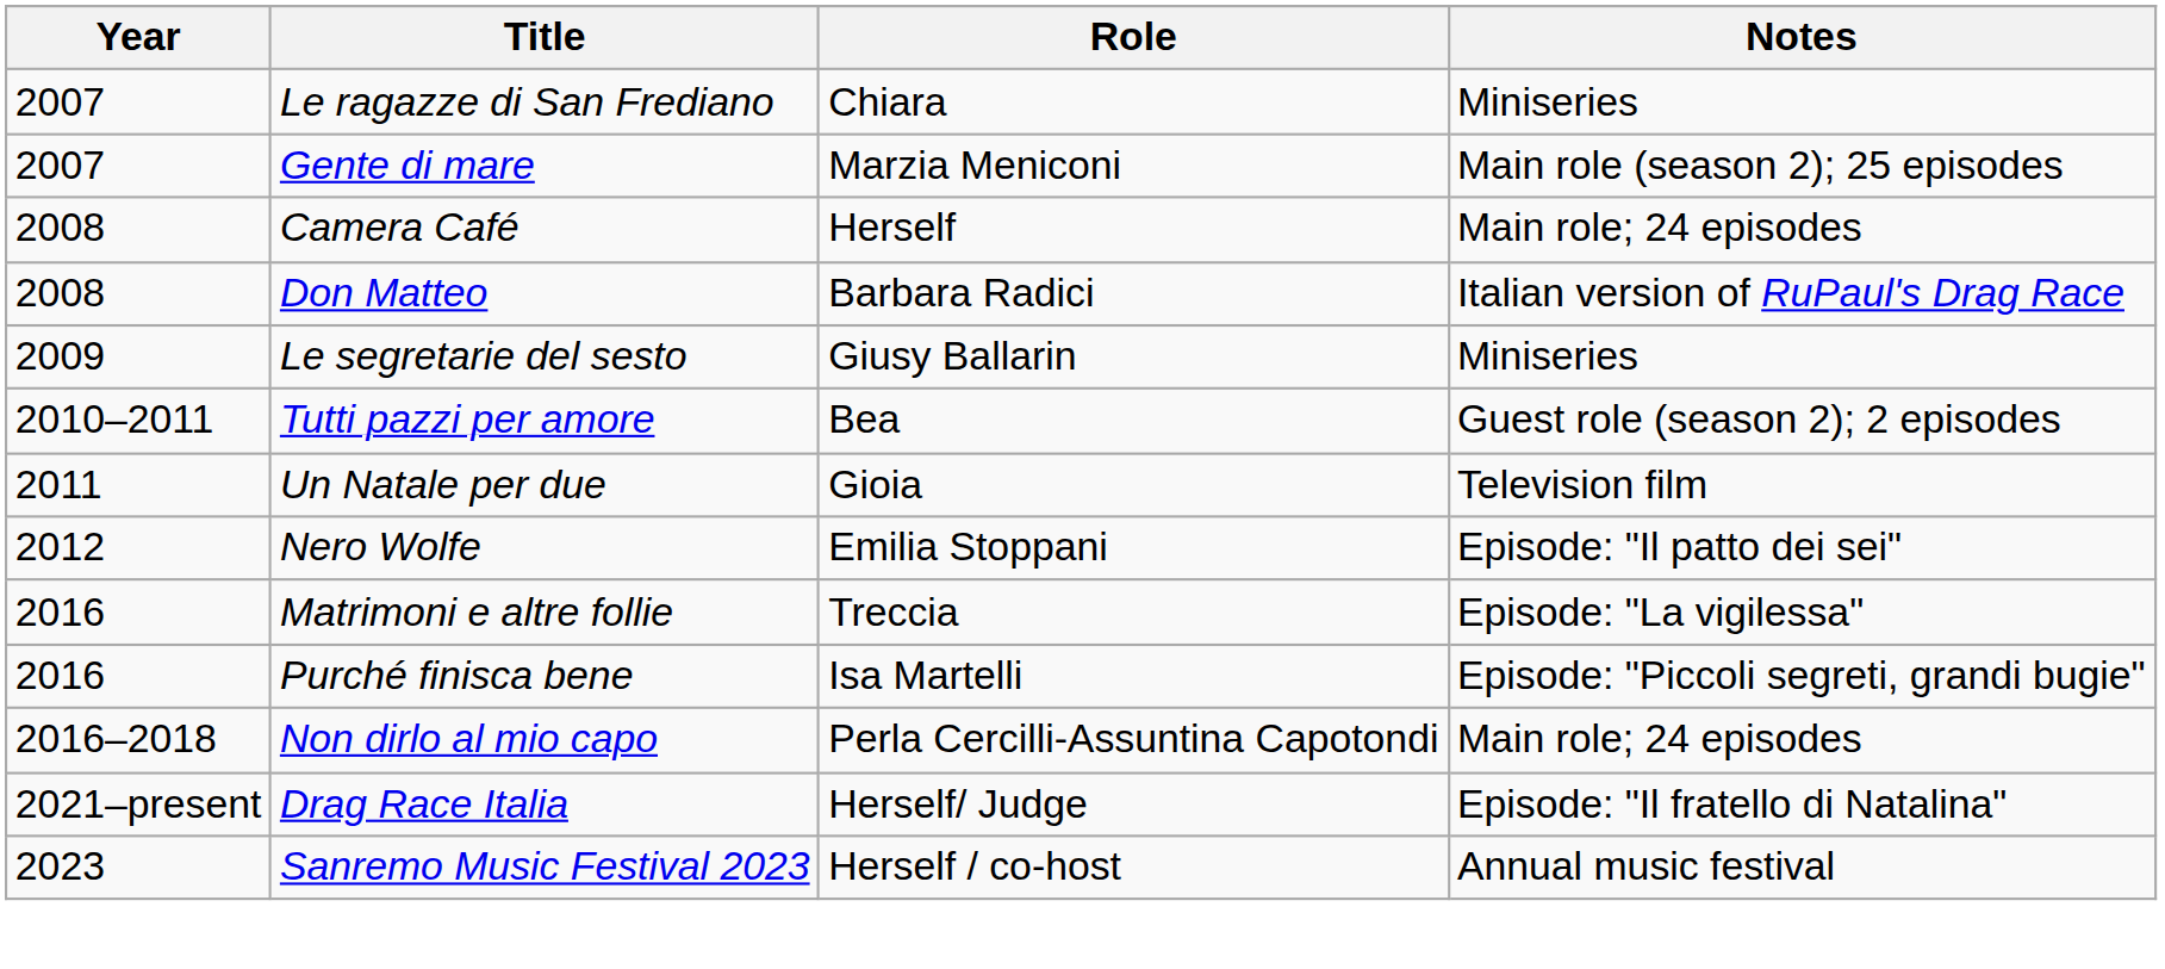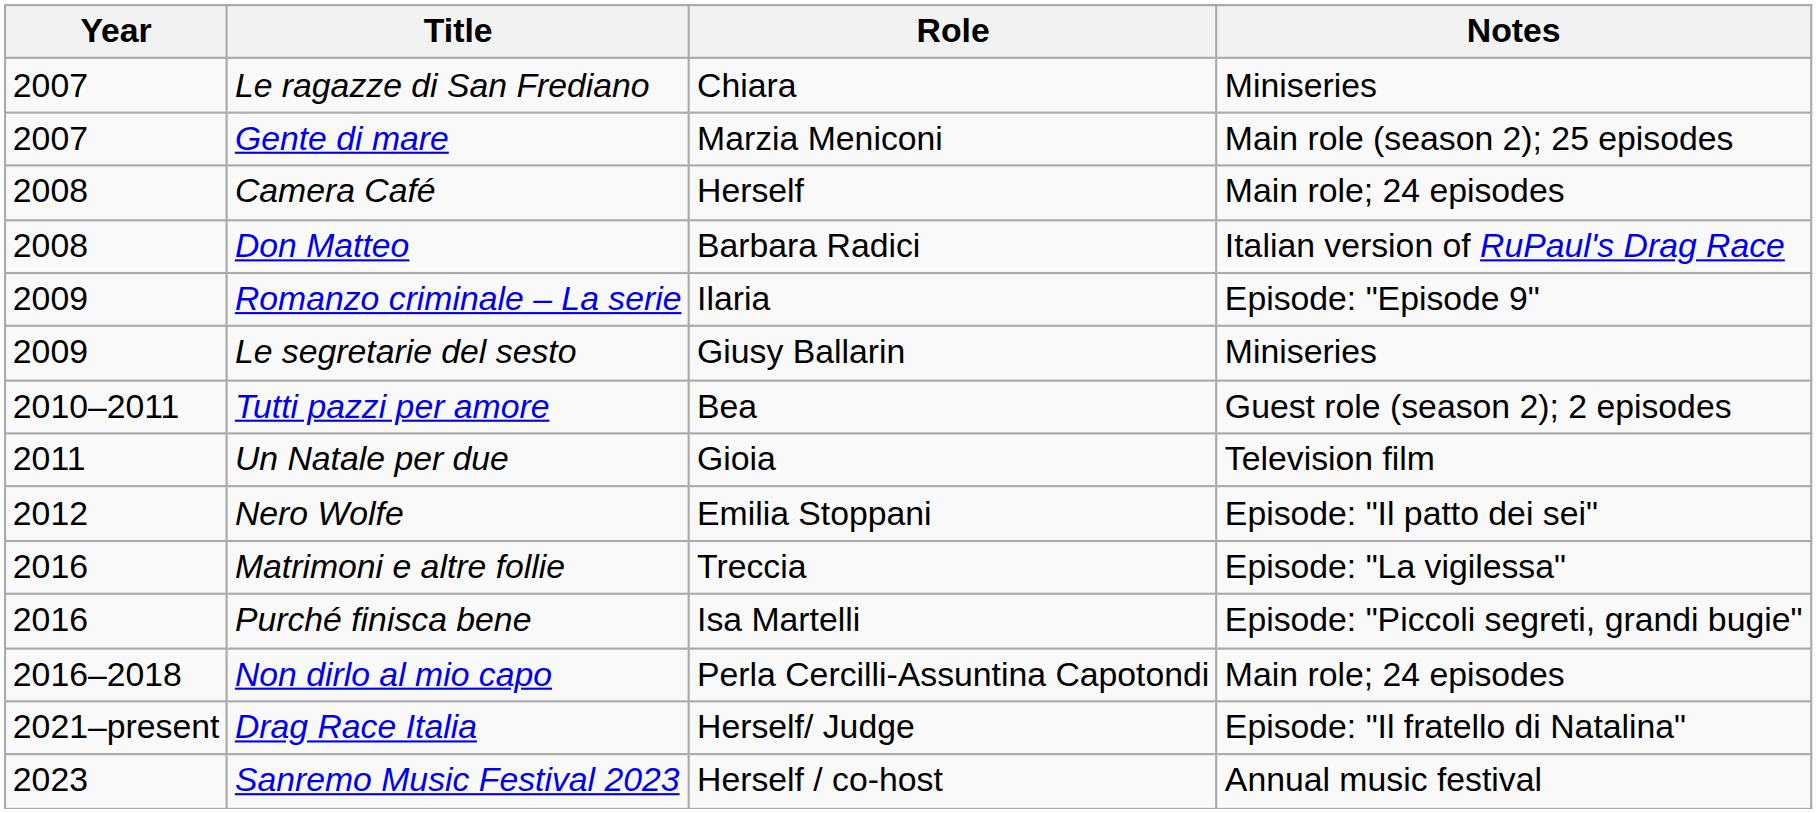 <table class="wikitable">
 <tr>
 </tr>
 <tr>
 <th>Year</th>
 <th>Title</th>
 <th>Role</th>
 <th>Notes</th>
 </tr>
 <tr>
 <td>2007</td>
 <td><em>Le ragazze di San Frediano</em></td>
 <td>Chiara</td>
 <td>Miniseries</td>
 </tr>
 <tr>
 <td>2007</td>
 <td><em><a href='#'>Gente di mare</a></em></td>
 <td>Marzia Meniconi</td>
 <td>Main role (season 2); 25 episodes</td>
 </tr>
 <tr>
 <td>2008</td>
 <td><em>Camera Café</em></td>
 <td>Herself</td>
 <td>Main role; 24 episodes</td>
 </tr>
 <tr>
 <td>2008</td>
 <td><em><a href='#'>Don Matteo</a></em></td>
 <td>Barbara Radici</td>
 <td>Italian version of <em><a href='#'>RuPaul's Drag Race</a></em></td>
+</tr>
+<tr>
+<td>2009</td>
+<td><em><a href='#'>Romanzo criminale – La serie</a></em></td>
+<td>Ilaria</td>
+<td>Episode: "Episode 9"</td>
 </tr>
 <tr>
 <td>2009</td>
 <td><em>Le segretarie del sesto</em></td>
 <td>Giusy Ballarin</td>
 <td>Miniseries</td>
 </tr>
 <tr>
 <td>2010–2011</td>
 <td><em><a href='#'>Tutti pazzi per amore</a></em></td>
 <td>Bea</td>
 <td>Guest role (season 2); 2 episodes</td>
 </tr>
 <tr>
 <td>2011</td>
 <td><em>Un Natale per due</em></td>
 <td>Gioia</td>
 <td>Television film</td>
 </tr>
 <tr>
 <td>2012</td>
 <td><em>Nero Wolfe</em></td>
 <td>Emilia Stoppani</td>
 <td>Episode: "Il patto dei sei"</td>
 </tr>
 <tr>
 <td>2016</td>
 <td><em>Matrimoni e altre follie</em></td>
 <td>Treccia</td>
 <td>Episode: "La vigilessa"</td>
 </tr>
 <tr>
 <td>2016</td>
 <td><em>Purché finisca bene</em></td>
 <td>Isa Martelli</td>
 <td>Episode: "Piccoli segreti, grandi bugie"</td>
 </tr>
 <tr>
 <td>2016–2018</td>
 <td><em><a href='#'>Non dirlo al mio capo</a></em></td>
 <td>Perla Cercilli-Assuntina Capotondi</td>
 <td>Main role; 24 episodes</td>
 </tr>
 <tr>
 <td>2021–present</td>
 <td><em><a href='#'>Drag Race Italia</a></em></td>
 <td>Herself/ Judge</td>
 <td>Episode: "Il fratello di Natalina"</td>
 </tr>
 <tr>
 <td>2023</td>
 <td><em><a href='#'>Sanremo Music Festival 2023</a></em></td>
 <td>Herself / co-host</td>
 <td>Annual music festival</td>
 </tr>
 </table>
